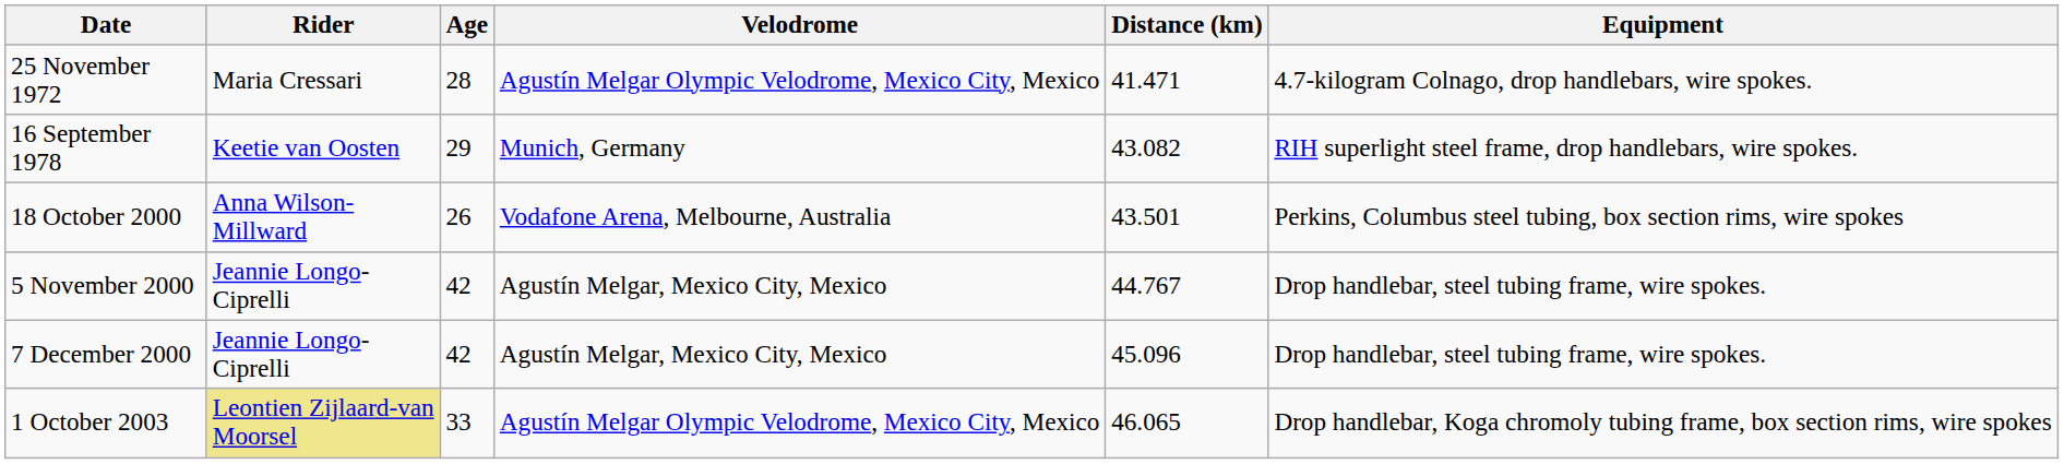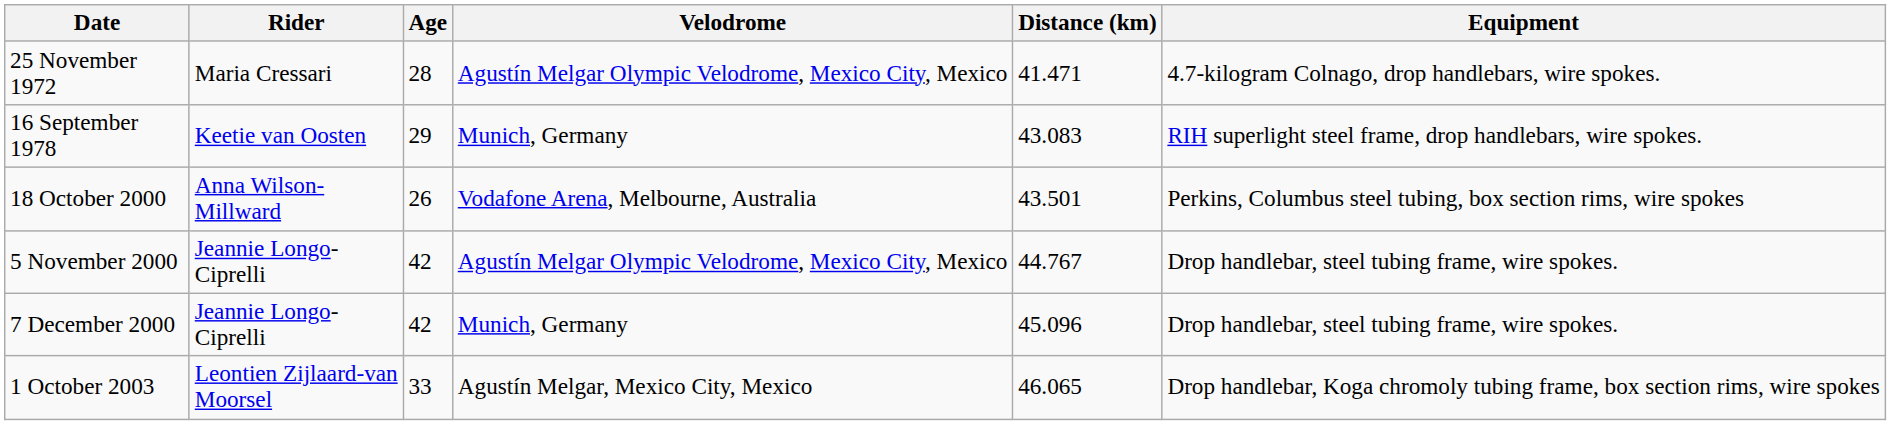 <table class="wikitable sortable mw-collapsible mw-collapsed" style="min-width:22em">
 <tr>
 <th width=120>Date</th>
 <th width=140>Rider</th>
 <th>Age</th>
 <th>Velodrome</th>
 <th>Distance (km)</th>
 <th>Equipment</th>
 </tr>
 <tr>
 <td>25 November 1972</td>
 <td> Maria Cressari</td>
 <td>28</td>
 <td><a href='#'>Agustín Melgar Olympic Velodrome</a>, <a href='#'>Mexico City</a>, Mexico</td>
 <td>41.471</td>
 <td>4.7-kilogram Colnago, drop handlebars, wire spokes.</td>
 </tr>
 <tr>
 <td>16 September 1978</td>
 <td> <a href='#'>Keetie van Oosten</a></td>
 <td>29</td>
 <td><a href='#'>Munich</a>, Germany</td>
-<td>43.082</td>
+<td>43.083</td>
 <td><a href='#'>RIH</a> superlight steel frame, drop handlebars, wire spokes.</td>
 </tr>
 <tr>
 <td>18 October 2000</td>
 <td> <a href='#'>Anna Wilson-Millward</a></td>
 <td>26</td>
 <td><a href='#'>Vodafone Arena</a>, Melbourne, Australia</td>
 <td>43.501</td>
 <td>Perkins, Columbus steel tubing, box section rims, wire spokes</td>
 </tr>
 <tr>
 <td>5 November 2000</td>
 <td> <a href='#'>Jeannie Longo</a>-Ciprelli</td>
 <td>42</td>
-<td>Agustín Melgar, Mexico City, Mexico</td>
+<td><a href='#'>Agustín Melgar Olympic Velodrome</a>, <a href='#'>Mexico City</a>, Mexico</td>
 <td>44.767</td>
 <td>Drop handlebar, steel tubing frame, wire spokes.</td>
 </tr>
 <tr>
 <td>7 December 2000</td>
 <td> <a href='#'>Jeannie Longo</a>-Ciprelli</td>
 <td>42</td>
-<td>Agustín Melgar, Mexico City, Mexico</td>
+<td><a href='#'>Munich</a>, Germany</td>
 <td>45.096</td>
 <td>Drop handlebar, steel tubing frame, wire spokes.</td>
 </tr>
 <tr>
 <td>1 October 2003</td>
-<td style="background: khaki;"> <a href='#'>Leontien Zijlaard-van Moorsel</a></td>
+<td> <a href='#'>Leontien Zijlaard-van Moorsel</a></td>
 <td>33</td>
-<td><a href='#'>Agustín Melgar Olympic Velodrome</a>, <a href='#'>Mexico City</a>, Mexico</td>
+<td>Agustín Melgar, Mexico City, Mexico</td>
 <td>46.065</td>
 <td>Drop handlebar, Koga chromoly tubing frame, box section rims, wire spokes</td>
 </tr>
 </table>
